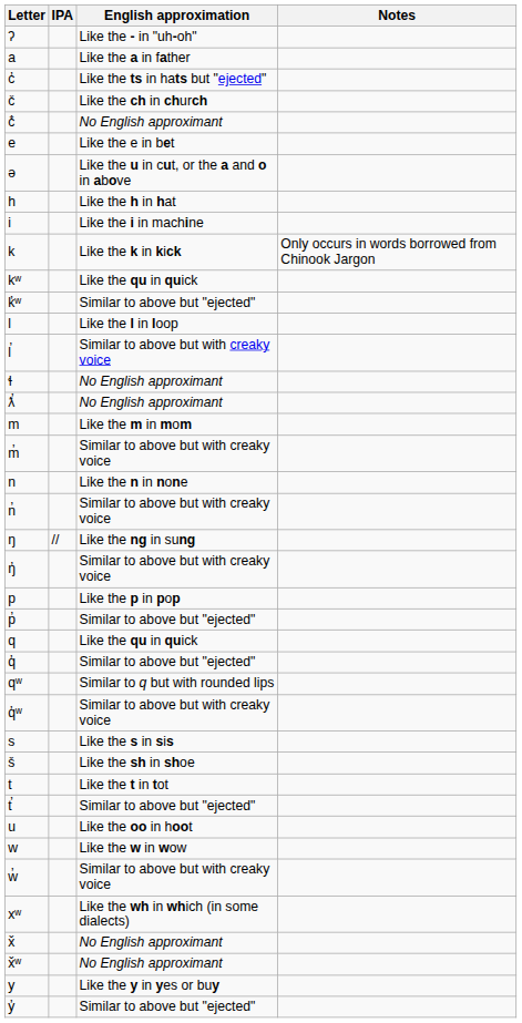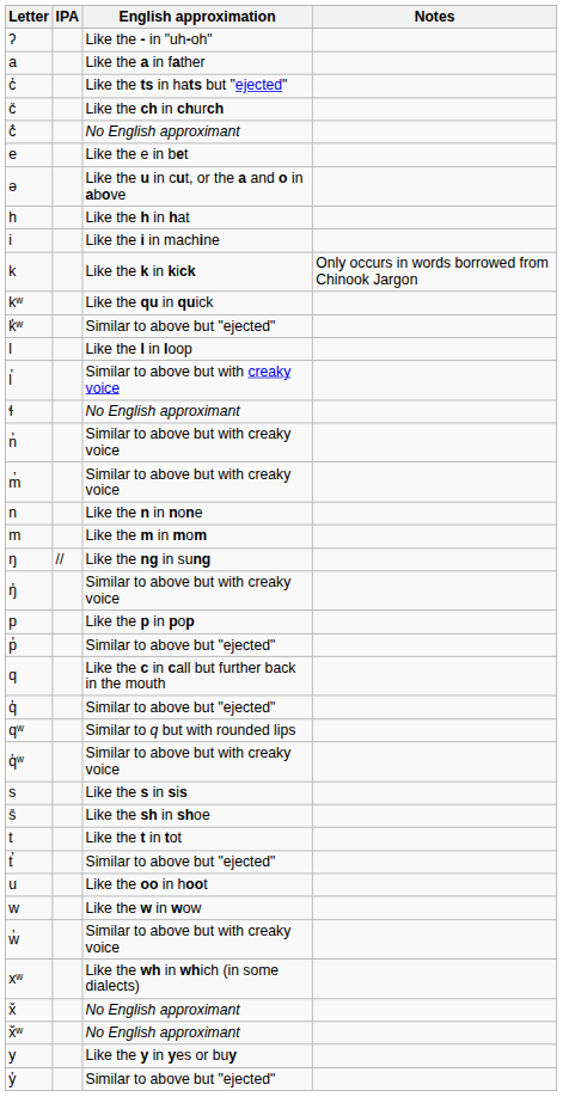 <table class="wikitable mw-collapsible">
 <tr>
 <th>Letter</th>
 <th>IPA</th>
 <th>English approximation</th>
 <th>Notes</th>
 </tr>
 <tr>
 <td>ʔ</td>
 <td></td>
 <td>Like the <strong>-</strong> in "uh<strong>-</strong>oh"</td>
 <td></td>
 </tr>
 <tr>
 <td>a</td>
 <td></td>
 <td>Like the <strong>a</strong> in f<strong>a</strong>ther</td>
 <td></td>
 </tr>
 <tr>
 <td>c̓</td>
 <td></td>
 <td>Like the <strong>ts</strong> in ha<strong>ts</strong> but "<a href='#'>ejected</a>"</td>
 <td></td>
 </tr>
 <tr>
 <td>č</td>
 <td></td>
 <td>Like the <strong>ch</strong> in <strong>ch</strong>ur<strong>ch</strong></td>
 <td></td>
 </tr>
 <tr>
 <td>č̓</td>
 <td></td>
 <td><em>No English approximant</em></td>
 <td></td>
 </tr>
 <tr>
 <td>e</td>
 <td></td>
 <td>Like the e in b<strong>e</strong>t</td>
 <td></td>
 </tr>
 <tr>
 <td>ə</td>
 <td></td>
 <td>Like the <strong>u</strong> in c<strong>u</strong>t, or the <strong>a</strong> and <strong>o</strong> in <strong>a</strong>b<strong>o</strong>ve</td>
 <td></td>
 </tr>
 <tr>
 <td>h</td>
 <td></td>
 <td>Like the <strong>h</strong> in <strong>h</strong>at</td>
 <td></td>
 </tr>
 <tr>
 <td>i</td>
 <td></td>
 <td>Like the <strong>i</strong> in mach<strong>i</strong>ne</td>
 <td></td>
 </tr>
 <tr>
 <td>k</td>
 <td></td>
 <td>Like the <strong>k</strong> in <strong>k</strong>i<strong>ck</strong></td>
 <td>Only occurs in words borrowed from Chinook Jargon</td>
 </tr>
 <tr>
 <td>kʷ</td>
 <td></td>
 <td>Like the <strong>qu</strong> in <strong>qu</strong>ick</td>
 <td></td>
 </tr>
 <tr>
 <td>k̓ʷ</td>
 <td></td>
 <td>Similar to above but "ejected"</td>
 <td></td>
 </tr>
 <tr>
 <td>l</td>
 <td></td>
 <td>Like the <strong>l</strong> in <strong>l</strong>oop</td>
 <td></td>
 </tr>
 <tr>
 <td>l̕</td>
 <td></td>
 <td>Similar to above but with <a href='#'>creaky voice</a></td>
 <td></td>
 </tr>
 <tr>
 <td>ɬ</td>
 <td></td>
 <td><em>No English approximant</em></td>
 <td></td>
 </tr>
 <tr>
-<td>ƛ̕</td>
+<td>n̓</td>
 <td></td>
-<td><em>No English approximant</em></td>
-<td></td>
-</tr>
-<tr>
-<td>m</td>
-<td></td>
-<td>Like the <strong>m</strong> in <strong>m</strong>o<strong>m</strong></td>
+<td>Similar to above but with creaky voice</td>
 <td></td>
 </tr>
 <tr>
 <td>m̓</td>
 <td></td>
 <td>Similar to above but with creaky voice</td>
 <td></td>
 </tr>
 <tr>
 <td>n</td>
 <td></td>
 <td>Like the <strong>n</strong> in <strong>n</strong>o<strong>n</strong>e</td>
 <td></td>
 </tr>
 <tr>
-<td>n̓</td>
+<td>m</td>
 <td></td>
-<td>Similar to above but with creaky voice</td>
+<td>Like the <strong>m</strong> in <strong>m</strong>o<strong>m</strong></td>
 <td></td>
 </tr>
 <tr>
 <td>ŋ</td>
 <td>//</td>
 <td>Like the <strong>ng</strong> in su<strong>ng</strong></td>
 <td></td>
 </tr>
 <tr>
 <td>ŋ̓</td>
 <td></td>
 <td>Similar to above but with creaky voice</td>
 <td></td>
 </tr>
 <tr>
 <td>p</td>
 <td></td>
 <td>Like the <strong>p</strong> in <strong>p</strong>o<strong>p</strong></td>
 <td></td>
 </tr>
 <tr>
 <td>p̓</td>
 <td></td>
 <td>Similar to above but "ejected"</td>
 <td></td>
 </tr>
 <tr>
 <td>q</td>
 <td></td>
-<td>Like the <strong>qu</strong> in <strong>qu</strong>ick</td>
+<td>Like the <strong>c</strong> in <strong>c</strong>all but further back in the mouth</td>
 <td></td>
 </tr>
 <tr>
 <td>q̓</td>
 <td></td>
 <td>Similar to above but "ejected"</td>
 <td></td>
 </tr>
 <tr>
 <td>qʷ</td>
 <td></td>
 <td>Similar to <em>q</em> but with rounded lips</td>
 <td></td>
 </tr>
 <tr>
 <td>q̓ʷ</td>
 <td></td>
 <td>Similar to above but with creaky voice</td>
 <td></td>
 </tr>
 <tr>
 <td>s</td>
 <td></td>
 <td>Like the <strong>s</strong> in <strong>s</strong>i<strong>s</strong></td>
 <td></td>
 </tr>
 <tr>
 <td>š</td>
 <td></td>
 <td>Like the <strong>sh</strong> in <strong>sh</strong>oe</td>
 <td></td>
 </tr>
 <tr>
 <td>t</td>
 <td></td>
 <td>Like the <strong>t</strong> in <strong>t</strong>ot</td>
 <td></td>
 </tr>
 <tr>
 <td>t̕</td>
 <td></td>
 <td>Similar to above but "ejected"</td>
 <td></td>
 </tr>
 <tr>
 <td>u</td>
 <td></td>
 <td>Like the <strong>oo</strong> in h<strong>oo</strong>t</td>
 <td></td>
 </tr>
 <tr>
 <td>w</td>
 <td></td>
 <td>Like the <strong>w</strong> in <strong>w</strong>ow</td>
 <td></td>
 </tr>
 <tr>
 <td>w̓</td>
 <td></td>
 <td>Similar to above but with creaky voice</td>
 <td></td>
 </tr>
 <tr>
 <td>xʷ</td>
 <td></td>
 <td>Like the <strong>wh</strong> in <strong>wh</strong>ich (in some dialects)</td>
 <td></td>
 </tr>
 <tr>
 <td>x̌</td>
 <td></td>
 <td><em>No English approximant</em></td>
 <td></td>
 </tr>
 <tr>
 <td>x̌ʷ</td>
 <td></td>
 <td><em>No English approximant</em></td>
 <td></td>
 </tr>
 <tr>
 <td>y</td>
 <td></td>
 <td>Like the <strong>y</strong> in <strong>y</strong>es or bu<strong>y</strong></td>
 <td></td>
 </tr>
 <tr>
 <td>y̓</td>
 <td></td>
 <td>Similar to above but "ejected"</td>
 <td></td>
 </tr>
 </table>
